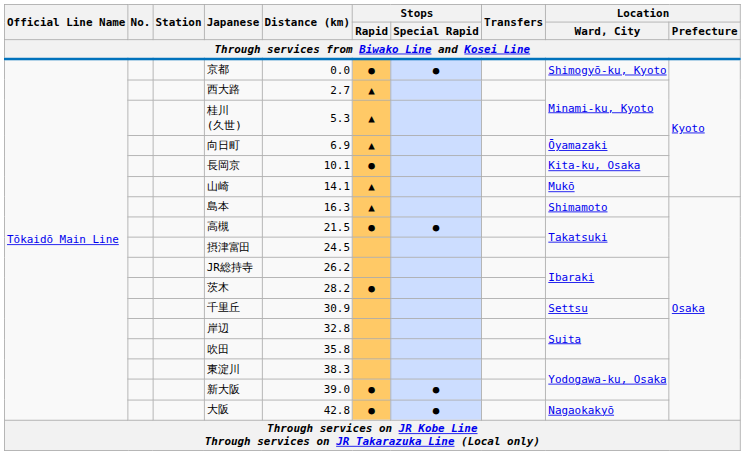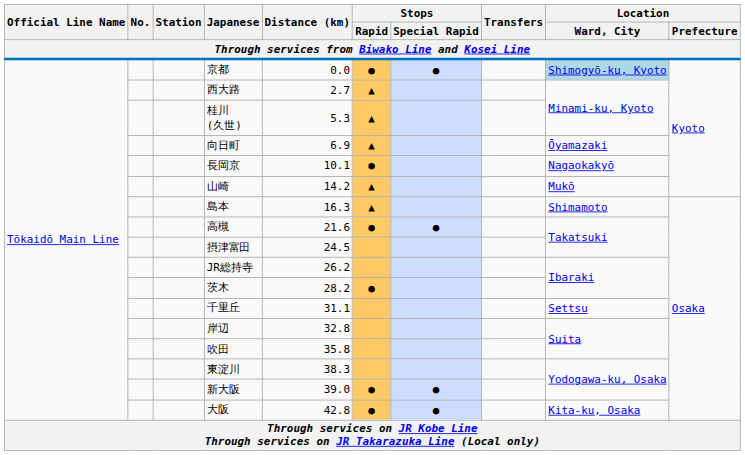 <table class="wikitable">
 <tr>
 <th rowspan="2">Official Line Name</th>
 <th rowspan="2">No.</th>
 <th rowspan="2">Station</th>
 <th rowspan="2">Japanese</th>
 <th rowspan="2">Distance (km)</th>
 <th colspan="2">Stops</th>
 <th rowspan="2">Transfers</th>
 <th colspan="2">Location</th>
 </tr>
 <tr>
 <th>Rapid</th>
 <th>Special Rapid</th>
 <th>Ward, City</th>
 <th>Prefecture</th>
 </tr>
 <tr>
 <th colspan="10" style="border-bottom:solid 3px #0072bc;"><em>Through services from <a href='#'>Biwako Line</a> and <a href='#'>Kosei Line</a></em></th>
 </tr>
 <tr>
 <td rowspan="17"><a href='#'>Tōkaidō Main Line</a></td>
 <td></td>
 <td></td>
 <td>京都</td>
 <td style="text-align:right">0.0</td>
 <td style="background-color:#ffc966;" align="center">●</td>
 <td style="background-color:#cdf;" align="center">●</td>
 <td></td>
-<td><a href='#'>Shimogyō-ku, Kyoto</a></td>
+<td style="background: lightblue;"><a href='#'>Shimogyō-ku, Kyoto</a></td>
 <td rowspan="6"><a href='#'>Kyoto</a></td>
 </tr>
 <tr>
 <td></td>
 <td></td>
 <td>西大路</td>
 <td style="text-align:right">2.7</td>
 <td style="background-color:#ffc966;" align="center">▲</td>
 <td style="background-color:#cdf;" align="center"></td>
 <td></td>
 <td rowspan="2"><a href='#'>Minami-ku, Kyoto</a></td>
 </tr>
 <tr>
 <td></td>
 <td></td>
 <td>桂川<br>(久世)</td>
 <td style="text-align:right">5.3</td>
 <td style="background-color:#ffc966;" align="center">▲</td>
 <td style="background-color:#cdf;" align="center"></td>
 <td></td>
 </tr>
 <tr>
 <td></td>
 <td></td>
 <td>向日町</td>
 <td style="text-align:right">6.9</td>
 <td style="background-color:#ffc966;" align="center">▲</td>
 <td style="background-color:#cdf;" align="center"></td>
 <td></td>
 <td><a href='#'>Ōyamazaki</a></td>
 </tr>
 <tr>
 <td></td>
 <td></td>
 <td>長岡京</td>
 <td style="text-align:right">10.1</td>
 <td style="background-color:#ffc966;" align="center">●</td>
 <td style="background-color:#cdf;" align="center"></td>
 <td></td>
-<td><a href='#'>Kita-ku, Osaka</a></td>
+<td><a href='#'>Nagaokakyō</a></td>
 </tr>
 <tr>
 <td></td>
 <td></td>
 <td>山崎</td>
-<td style="text-align:right">14.1</td>
+<td style="text-align:right">14.2</td>
 <td style="background-color:#ffc966;" align="center">▲</td>
 <td style="background-color:#cdf;" align="center"></td>
 <td></td>
 <td><a href='#'>Mukō</a></td>
 </tr>
 <tr>
 <td></td>
 <td></td>
 <td>島本</td>
 <td style="text-align:right">16.3</td>
 <td style="background-color:#ffc966;" align="center">▲</td>
 <td style="background-color:#cdf;" align="center"></td>
 <td></td>
 <td><a href='#'>Shimamoto</a></td>
 <td rowspan="11"><a href='#'>Osaka</a></td>
 </tr>
 <tr>
 <td></td>
 <td></td>
 <td>高槻</td>
-<td style="text-align:right">21.5</td>
+<td style="text-align:right">21.6</td>
 <td style="background-color:#ffc966;" align="center">●</td>
 <td style="background-color:#cdf;" align="center">●</td>
 <td></td>
 <td rowspan="2"><a href='#'>Takatsuki</a></td>
 </tr>
 <tr>
 <td></td>
 <td></td>
 <td>摂津富田</td>
 <td style="text-align:right">24.5</td>
 <td style="background-color:#ffc966;" align="center"></td>
 <td style="background-color:#cdf;" align="center"></td>
 <td></td>
 </tr>
 <tr>
 <td></td>
 <td></td>
 <td>JR総持寺</td>
 <td style="text-align:right">26.2</td>
 <td style="background-color:#ffc966;" align="center"></td>
 <td style="background-color:#cdf;" align="center"></td>
 <td></td>
 <td rowspan="2"><a href='#'>Ibaraki</a></td>
 </tr>
 <tr>
 <td></td>
 <td></td>
 <td>茨木</td>
 <td style="text-align:right">28.2</td>
 <td style="background-color:#ffc966;" align="center">●</td>
 <td style="background-color:#cdf;" align="center"></td>
 <td></td>
 </tr>
 <tr>
 <td></td>
 <td></td>
 <td>千里丘</td>
-<td style="text-align:right">30.9</td>
+<td style="text-align:right">31.1</td>
 <td style="background-color:#ffc966;" align="center"></td>
 <td style="background-color:#cdf;" align="center"></td>
 <td></td>
 <td><a href='#'>Settsu</a></td>
 </tr>
 <tr>
 <td></td>
 <td></td>
 <td>岸辺</td>
 <td style="text-align:right">32.8</td>
 <td style="background-color:#ffc966;" align="center"></td>
 <td style="background-color:#cdf;" align="center"></td>
 <td></td>
 <td rowspan="2"><a href='#'>Suita</a></td>
 </tr>
 <tr>
 <td></td>
 <td></td>
 <td>吹田</td>
 <td style="text-align:right">35.8</td>
 <td style="background-color:#ffc966;" align="center"></td>
 <td style="background-color:#cdf;" align="center"></td>
 <td></td>
 </tr>
 <tr>
 <td></td>
 <td></td>
 <td>東淀川</td>
 <td style="text-align:right">38.3</td>
 <td style="background-color:#ffc966;" align="center"></td>
 <td style="background-color:#cdf;" align="center"></td>
 <td></td>
 <td rowspan="2"><a href='#'>Yodogawa-ku, Osaka</a></td>
 </tr>
 <tr>
 <td></td>
 <td></td>
 <td>新大阪</td>
 <td style="text-align:right">39.0</td>
 <td style="background-color:#ffc966;" align="center">●</td>
 <td style="background-color:#cdf;" align="center">●</td>
 <td></td>
 </tr>
 <tr>
 <td></td>
 <td></td>
 <td>大阪</td>
 <td style="text-align:right">42.8</td>
 <td style="background-color:#ffc966;" align="center">●</td>
 <td style="background-color:#cdf;" align="center">●</td>
 <td></td>
-<td><a href='#'>Nagaokakyō</a></td>
+<td><a href='#'>Kita-ku, Osaka</a></td>
 </tr>
 <tr style="text-align: center; ">
 <th colspan="10"><em>Through services on <a href='#'>JR Kobe Line</a></em><br><em>Through services on <a href='#'>JR Takarazuka Line</a> (Local only)</em></th>
 </tr>
 </table>
